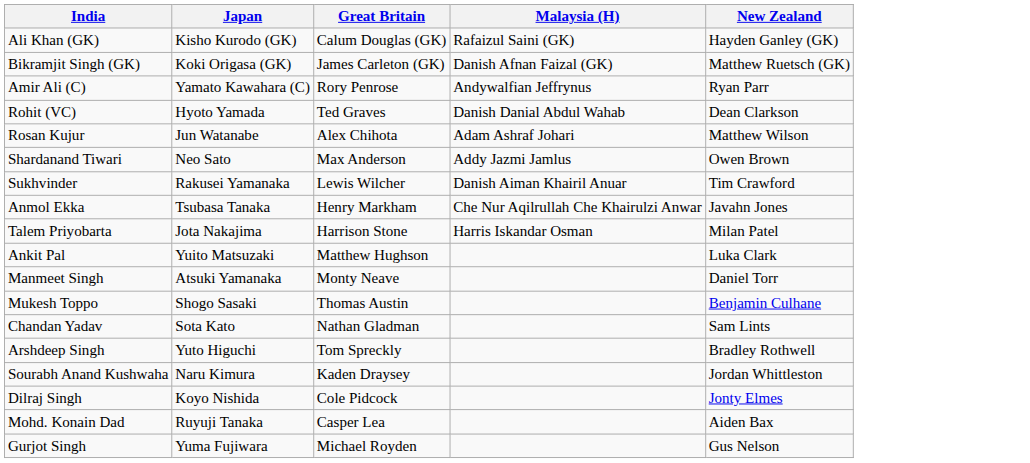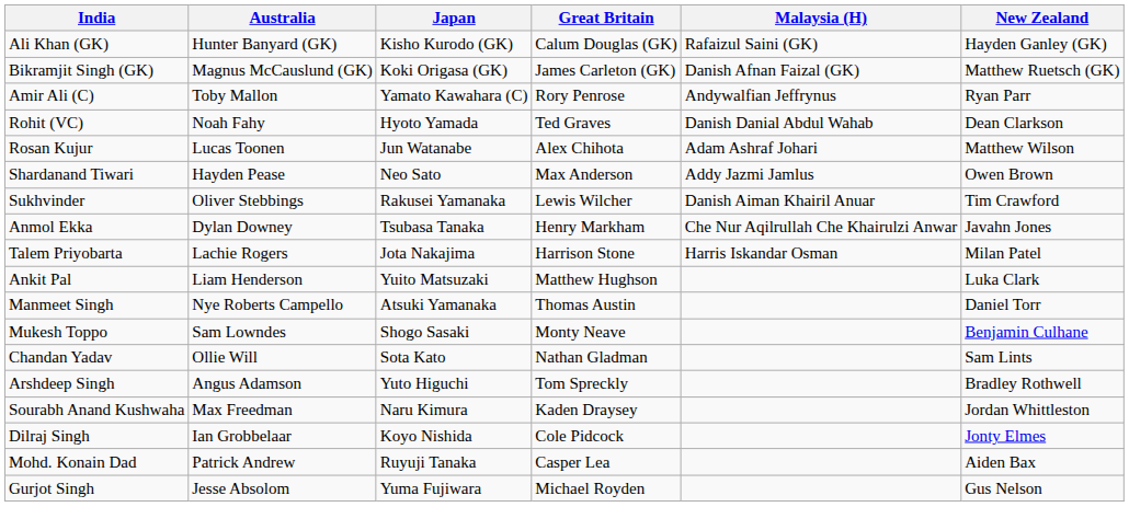 <table class="wikitable">
 <tr>
 <th><a href='#'>India</a></th>
+<th><a href='#'>Australia</a></th>
 <th><a href='#'>Japan</a></th>
 <th><a href='#'>Great Britain</a></th>
 <th><a href='#'>Malaysia (H)</a></th>
 <th><a href='#'>New Zealand</a></th>
 </tr>
 <tr>
 <td>Ali Khan (GK)</td>
+<td>Hunter Banyard (GK)</td>
 <td>Kisho Kurodo (GK)</td>
 <td>Calum Douglas (GK)</td>
 <td>Rafaizul Saini (GK)</td>
 <td>Hayden Ganley (GK)</td>
 </tr>
 <tr>
 <td>Bikramjit Singh (GK)</td>
+<td>Magnus McCauslund (GK)</td>
 <td>Koki Origasa (GK)</td>
 <td>James Carleton (GK)</td>
 <td>Danish Afnan Faizal (GK)</td>
 <td>Matthew Ruetsch (GK)</td>
 </tr>
 <tr>
 <td>Amir Ali (C)</td>
+<td>Toby Mallon</td>
 <td>Yamato Kawahara (C)</td>
 <td>Rory Penrose</td>
 <td>Andywalfian Jeffrynus</td>
 <td>Ryan Parr</td>
 </tr>
 <tr>
 <td>Rohit (VC)</td>
+<td>Noah Fahy</td>
 <td>Hyoto Yamada</td>
 <td>Ted Graves</td>
 <td>Danish Danial Abdul Wahab</td>
 <td>Dean Clarkson</td>
 </tr>
 <tr>
 <td>Rosan Kujur</td>
+<td>Lucas Toonen</td>
 <td>Jun Watanabe</td>
 <td>Alex Chihota</td>
 <td>Adam Ashraf Johari</td>
 <td>Matthew Wilson</td>
 </tr>
 <tr>
 <td>Shardanand Tiwari</td>
+<td>Hayden Pease</td>
 <td>Neo Sato</td>
 <td>Max Anderson</td>
 <td>Addy Jazmi Jamlus</td>
 <td>Owen Brown</td>
 </tr>
 <tr>
 <td>Sukhvinder</td>
+<td>Oliver Stebbings</td>
 <td>Rakusei Yamanaka</td>
 <td>Lewis Wilcher</td>
 <td>Danish Aiman Khairil Anuar</td>
 <td>Tim Crawford</td>
 </tr>
 <tr>
 <td>Anmol Ekka</td>
+<td>Dylan Downey</td>
 <td>Tsubasa Tanaka</td>
 <td>Henry Markham</td>
 <td>Che Nur Aqilrullah Che Khairulzi Anwar</td>
 <td>Javahn Jones</td>
 </tr>
 <tr>
 <td>Talem Priyobarta</td>
+<td>Lachie Rogers</td>
 <td>Jota Nakajima</td>
 <td>Harrison Stone</td>
 <td>Harris Iskandar Osman</td>
 <td>Milan Patel</td>
 </tr>
 <tr>
 <td>Ankit Pal</td>
+<td>Liam Henderson</td>
 <td>Yuito Matsuzaki</td>
 <td>Matthew Hughson</td>
 <td></td>
 <td>Luka Clark</td>
 </tr>
 <tr>
 <td>Manmeet Singh</td>
+<td>Nye Roberts Campello</td>
 <td>Atsuki Yamanaka</td>
-<td>Monty Neave</td>
+<td>Thomas Austin</td>
 <td></td>
 <td>Daniel Torr</td>
 </tr>
 <tr>
 <td>Mukesh Toppo</td>
+<td>Sam Lowndes</td>
 <td>Shogo Sasaki</td>
-<td>Thomas Austin</td>
+<td>Monty Neave</td>
 <td></td>
 <td><a href='#'>Benjamin Culhane</a></td>
 </tr>
 <tr>
 <td>Chandan Yadav</td>
+<td>Ollie Will</td>
 <td>Sota Kato</td>
 <td>Nathan Gladman</td>
 <td></td>
 <td>Sam Lints</td>
 </tr>
 <tr>
 <td>Arshdeep Singh</td>
+<td>Angus Adamson</td>
 <td>Yuto Higuchi</td>
 <td>Tom Spreckly</td>
 <td></td>
 <td>Bradley Rothwell</td>
 </tr>
 <tr>
 <td>Sourabh Anand Kushwaha</td>
+<td>Max Freedman</td>
 <td>Naru Kimura</td>
 <td>Kaden Draysey</td>
 <td></td>
 <td>Jordan Whittleston</td>
 </tr>
 <tr>
 <td>Dilraj Singh</td>
+<td>Ian Grobbelaar</td>
 <td>Koyo Nishida</td>
 <td>Cole Pidcock</td>
 <td></td>
 <td><a href='#'>Jonty Elmes</a></td>
 </tr>
 <tr>
 <td>Mohd. Konain Dad</td>
+<td>Patrick Andrew</td>
 <td>Ruyuji Tanaka</td>
 <td>Casper Lea</td>
 <td></td>
 <td>Aiden Bax</td>
 </tr>
 <tr>
 <td>Gurjot Singh</td>
+<td>Jesse Absolom</td>
 <td>Yuma Fujiwara</td>
 <td>Michael Royden</td>
 <td></td>
 <td>Gus Nelson</td>
 </tr>
 </table>
